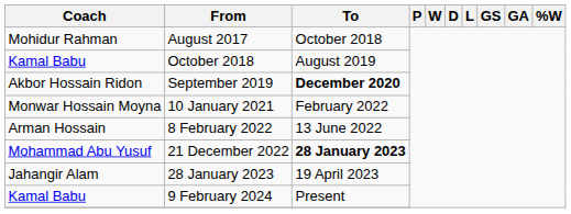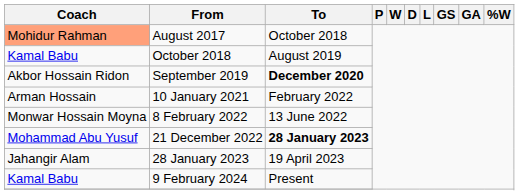 <table class="wikitable sortable" style="text-align: center">
 <tr>
 <th>Coach</th>
 <th class="unsortable">From</th>
 <th class="unsortable">To</th>
 <th abbr="1">P</th>
 <th abbr="1">W</th>
 <th abbr="0">D</th>
 <th abbr="1">L</th>
 <th abbr="2">GS</th>
 <th abbr="4">GA</th>
 <th abbr="50">%W</th>
 </tr>
 <tr>
-<td align=left> Mohidur Rahman</td>
+<td align=left style="background: lightsalmon;"> Mohidur Rahman</td>
 <td align=left>August 2017</td>
 <td align=left>October 2018<br></td>
 </tr>
 <tr>
 <td align=left> <a href='#'>Kamal Babu</a></td>
 <td align=left>October 2018</td>
 <td align=left>August 2019<br></td>
 </tr>
 <tr>
 <td align=left> Akbor Hossain Ridon</td>
 <td align=left>September 2019</td>
 <td align=left><strong>December 2020<br></strong></td>
 </tr>
 <tr>
-<td align=left> Monwar Hossain Moyna</td>
+<td align=left> Arman Hossain</td>
 <td align=left>10 January 2021</td>
 <td align=left>February 2022<br></td>
 </tr>
 <tr>
-<td align=left> Arman Hossain</td>
+<td align=left> Monwar Hossain Moyna</td>
 <td align=left>8 February 2022</td>
 <td align=left>13 June 2022<br></td>
 </tr>
 <tr>
 <td align=left> <a href='#'>Mohammad Abu Yusuf</a></td>
 <td align=left>21 December 2022</td>
 <td align=left><strong>28 January 2023<br></strong></td>
 </tr>
 <tr>
 <td align=left> Jahangir Alam</td>
 <td align=left>28 January 2023</td>
 <td align=left>19 April 2023<br></td>
 </tr>
 <tr>
 <td align=left> <a href='#'>Kamal Babu</a></td>
 <td align=left>9 February 2024</td>
 <td align=left>Present<br></td>
 </tr>
 <tr>
 </tr>
 </table>
